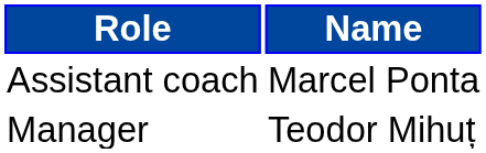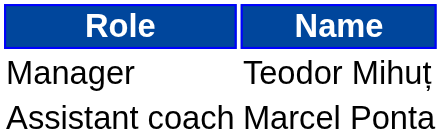 <table class="toccolours">
 <tr>
 <th style="background:#00469c;color:#FFFFFF;border:1px solid #0000FF;">Role</th>
 <th style="background:#00469c;color:#FFFFFF;border:1px solid #0000FF;">Name</th>
 </tr>
 <tr>
+<td>Manager</td>
+<td> Teodor Mihuț</td>
+</tr>
+<tr>
 <td>Assistant coach</td>
 <td> Marcel Ponta</td>
 </tr>
-<tr>
-<td>Manager</td>
-<td> Teodor Mihuț</td>
-</tr>
 </table>
